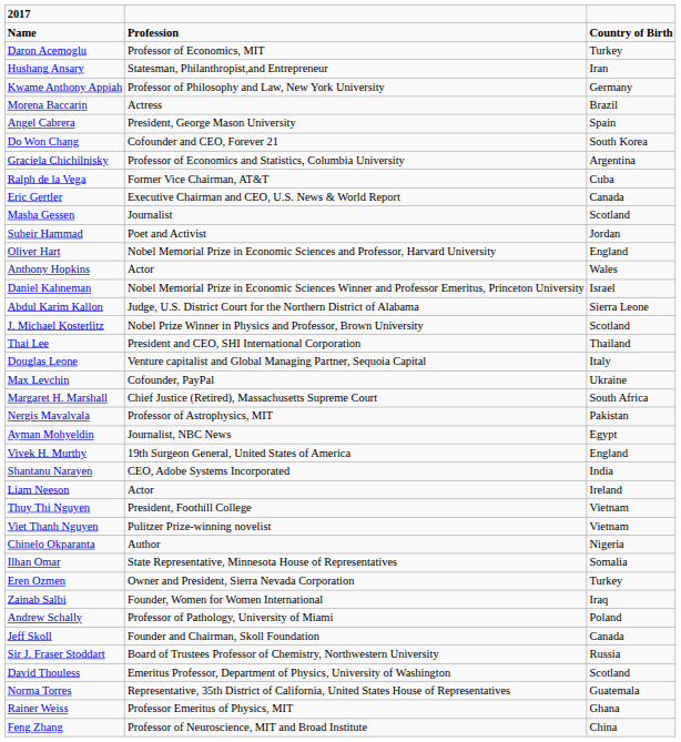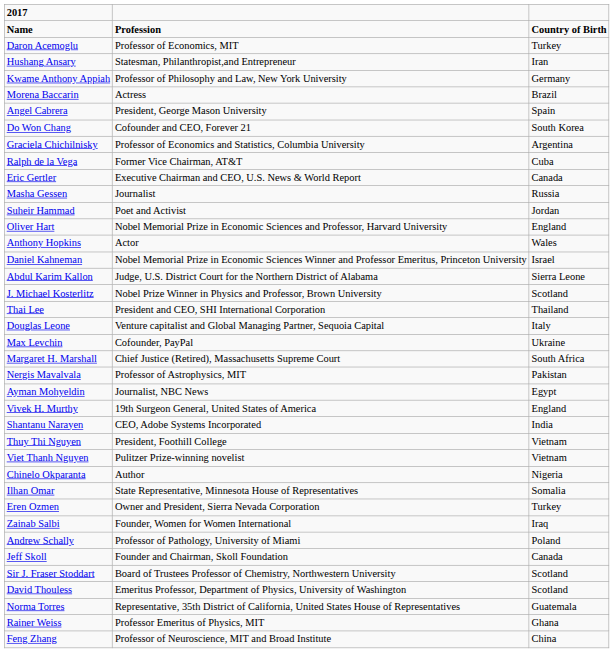 <table class="wikitable">
 <tr>
 <td><strong>2017</strong></td>
 <td></td>
 <td></td>
 </tr>
 <tr>
 <td><strong>Name</strong></td>
 <td><strong>Profession</strong></td>
 <td><strong>Country of Birth</strong></td>
 </tr>
 <tr>
 <td><a href='#'>Daron Acemoglu</a></td>
 <td>Professor of Economics, MIT</td>
 <td>Turkey</td>
 </tr>
 <tr>
 <td><a href='#'>Hushang Ansary</a></td>
 <td>Statesman, Philanthropist,and Entrepreneur</td>
 <td>Iran</td>
 </tr>
 <tr>
 <td><a href='#'>Kwame Anthony Appiah</a></td>
 <td>Professor of Philosophy and Law, New York University</td>
 <td>Germany</td>
 </tr>
 <tr>
 <td><a href='#'>Morena Baccarin</a></td>
 <td>Actress</td>
 <td>Brazil</td>
 </tr>
 <tr>
 <td><a href='#'>Angel Cabrera</a></td>
 <td>President, George Mason University</td>
 <td>Spain</td>
 </tr>
 <tr>
 <td><a href='#'>Do Won Chang</a></td>
 <td>Cofounder and CEO, Forever 21</td>
 <td>South Korea</td>
 </tr>
 <tr>
 <td><a href='#'>Graciela Chichilnisky</a></td>
 <td>Professor of Economics and Statistics, Columbia University</td>
 <td>Argentina</td>
 </tr>
 <tr>
 <td><a href='#'>Ralph de la Vega</a></td>
 <td>Former Vice Chairman, AT&T</td>
 <td>Cuba</td>
 </tr>
 <tr>
 <td><a href='#'>Eric Gertler</a></td>
 <td>Executive Chairman and CEO, U.S. News & World Report</td>
 <td>Canada</td>
 </tr>
 <tr>
 <td><a href='#'>Masha Gessen</a></td>
 <td>Journalist</td>
-<td>Scotland</td>
+<td>Russia</td>
 </tr>
 <tr>
 <td><a href='#'>Suheir Hammad</a></td>
 <td>Poet  and Activist</td>
 <td>Jordan</td>
 </tr>
 <tr>
 <td><a href='#'>Oliver Hart</a></td>
 <td>Nobel Memorial Prize in Economic Sciences and Professor,  Harvard University</td>
 <td>England</td>
 </tr>
 <tr>
 <td><a href='#'>Anthony Hopkins</a></td>
 <td>Actor</td>
 <td>Wales</td>
 </tr>
 <tr>
 <td><a href='#'>Daniel Kahneman</a></td>
 <td>Nobel Memorial Prize in Economic Sciences Winner and Professor  Emeritus, Princeton University</td>
 <td>Israel</td>
 </tr>
 <tr>
 <td><a href='#'>Abdul Karim Kallon</a></td>
 <td>Judge, U.S. District Court for the Northern District of  Alabama</td>
 <td>Sierra Leone</td>
 </tr>
 <tr>
 <td><a href='#'>J. Michael Kosterlitz</a></td>
 <td>Nobel Prize Winner in Physics and Professor, Brown University</td>
 <td>Scotland</td>
 </tr>
 <tr>
 <td><a href='#'>Thai Lee</a></td>
 <td>President and CEO, SHI International Corporation</td>
 <td>Thailand</td>
 </tr>
 <tr>
 <td><a href='#'>Douglas Leone</a></td>
 <td>Venture capitalist and Global Managing Partner, Sequoia  Capital</td>
 <td>Italy</td>
 </tr>
 <tr>
 <td><a href='#'>Max Levchin</a></td>
 <td>Cofounder, PayPal</td>
 <td>Ukraine</td>
 </tr>
 <tr>
 <td><a href='#'>Margaret H. Marshall</a></td>
 <td>Chief Justice (Retired), Massachusetts Supreme Court</td>
 <td>South Africa</td>
 </tr>
 <tr>
 <td><a href='#'>Nergis Mavalvala</a></td>
 <td>Professor of Astrophysics, MIT</td>
 <td>Pakistan</td>
 </tr>
 <tr>
 <td><a href='#'>Ayman Mohyeldin</a></td>
 <td>Journalist,  NBC News</td>
 <td>Egypt</td>
 </tr>
 <tr>
 <td><a href='#'>Vivek H. Murthy</a></td>
 <td>19th Surgeon General, United States of America</td>
 <td>England</td>
 </tr>
 <tr>
 <td><a href='#'>Shantanu Narayen</a></td>
 <td>CEO, Adobe Systems Incorporated</td>
 <td>India</td>
 </tr>
 <tr>
-<td><a href='#'>Liam Neeson</a></td>
-<td>Actor</td>
-<td>Ireland</td>
-</tr>
-<tr>
 <td><a href='#'>Thuy Thi Nguyen</a></td>
 <td>President, Foothill College</td>
 <td>Vietnam</td>
 </tr>
 <tr>
 <td><a href='#'>Viet Thanh Nguyen</a></td>
 <td>Pulitzer Prize-winning novelist</td>
 <td>Vietnam</td>
 </tr>
 <tr>
 <td><a href='#'>Chinelo Okparanta</a></td>
 <td>Author</td>
 <td>Nigeria</td>
 </tr>
 <tr>
 <td><a href='#'>Ilhan Omar</a></td>
 <td>State Representative, Minnesota House of Representatives</td>
 <td>Somalia</td>
 </tr>
 <tr>
 <td><a href='#'>Eren Ozmen</a></td>
 <td>Owner and President, Sierra Nevada Corporation</td>
 <td>Turkey</td>
 </tr>
 <tr>
 <td><a href='#'>Zainab Salbi</a></td>
 <td>Founder, Women for Women International</td>
 <td>Iraq</td>
 </tr>
 <tr>
 <td><a href='#'>Andrew Schally</a></td>
 <td>Professor of Pathology, University of Miami</td>
 <td>Poland</td>
 </tr>
 <tr>
 <td><a href='#'>Jeff Skoll</a></td>
 <td>Founder and Chairman, Skoll Foundation</td>
 <td>Canada</td>
 </tr>
 <tr>
 <td><a href='#'>Sir J. Fraser Stoddart</a></td>
 <td>Board of Trustees Professor of Chemistry, Northwestern  University</td>
-<td>Russia</td>
+<td>Scotland</td>
 </tr>
 <tr>
 <td><a href='#'>David Thouless</a></td>
 <td>Emeritus Professor, Department of Physics, University of  Washington</td>
 <td>Scotland</td>
 </tr>
 <tr>
 <td><a href='#'>Norma Torres</a></td>
 <td>Representative, 35th District of California, United States  House of Representatives</td>
 <td>Guatemala</td>
 </tr>
 <tr>
 <td><a href='#'>Rainer Weiss</a></td>
 <td>Professor Emeritus of Physics, MIT</td>
 <td>Ghana</td>
 </tr>
 <tr>
 <td><a href='#'>Feng Zhang</a></td>
 <td>Professor of Neuroscience, MIT and Broad Institute</td>
 <td>China</td>
 </tr>
 </table>
